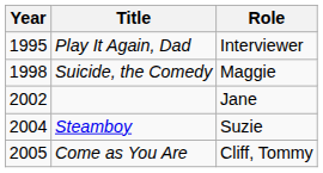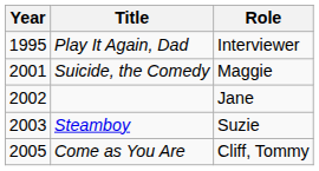 <table class="wikitable sortable mw-collapsible">
 <tr>
 <th>Year</th>
 <th>Title</th>
 <th>Role</th>
 </tr>
 <tr>
 <td>1995</td>
 <td><em>Play It Again, Dad</em></td>
 <td>Interviewer</td>
 </tr>
 <tr>
-<td>1998</td>
+<td>2001</td>
 <td><em>Suicide, the Comedy</em></td>
 <td>Maggie</td>
 </tr>
 <tr>
 <td>2002</td>
 <td><em></em></td>
 <td>Jane</td>
 </tr>
 <tr>
-<td>2004</td>
+<td>2003</td>
 <td><em><a href='#'>Steamboy</a></em></td>
 <td>Suzie</td>
 </tr>
 <tr>
 <td>2005</td>
 <td><em>Come as You Are</em></td>
 <td>Cliff, Tommy</td>
 </tr>
 </table>
